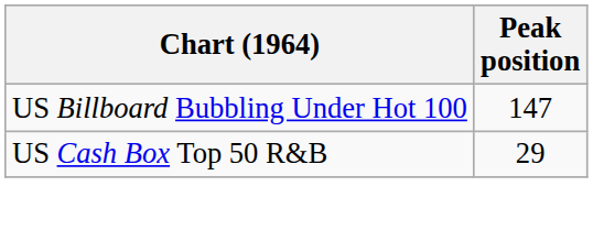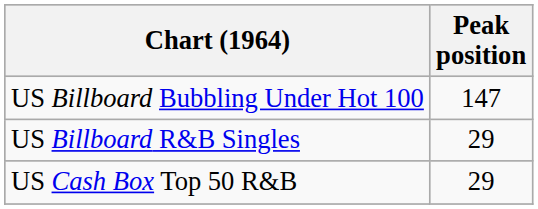 <table class="wikitable">
 <tr>
 <th>Chart (1964)</th>
 <th>Peak<br>position</th>
 </tr>
 <tr>
 <td>US <em>Billboard</em> <a href='#'>Bubbling Under Hot 100</a></td>
 <td align="center">147</td>
 </tr>
 <tr>
+<td>US <a href='#'><em>Billboard</em> R&B Singles</a></td>
+<td align="center">29</td>
+</tr>
+<tr>
 <td>US <em><a href='#'>Cash Box</a></em> Top 50 R&B</td>
 <td align="center">29</td>
 </tr>
 </table>
